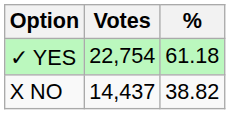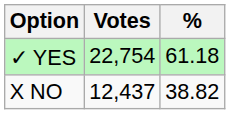 <table class="wikitable">
 <tr>
 <th>Option</th>
 <th>Votes</th>
 <th>%</th>
 </tr>
 <tr>
 <td style=background:#bbf8be>✓ YES</td>
 <td style=background:#bbf8be>22,754</td>
 <td style=background:#bbf8be>61.18</td>
 </tr>
 <tr>
 <td>X NO</td>
-<td>14,437</td>
+<td>12,437</td>
 <td>38.82</td>
 </tr>
 </table>
